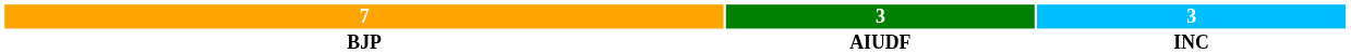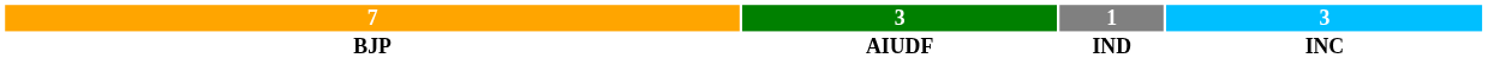 <table style="width:88%; text-align:center;">
 <tr style="color:white;">
 <td style="background:orange; width:50%;"><strong>7</strong></td>
 <td style="background:green; width:21.4%;"><strong>3</strong></td>
+<td style="background:grey; width:7.1%;"><strong>1</strong></td>
 <td style="background:#00BFFF; width:21.5%;"><strong>3</strong></td>
 </tr>
 <tr>
 <td><span><strong>BJP</strong></span></td>
 <td><span><strong>AIUDF</strong></span></td>
+<td><span><strong>IND</strong></span></td>
 <td><span><strong>INC</strong></span></td>
 </tr>
 </table>
